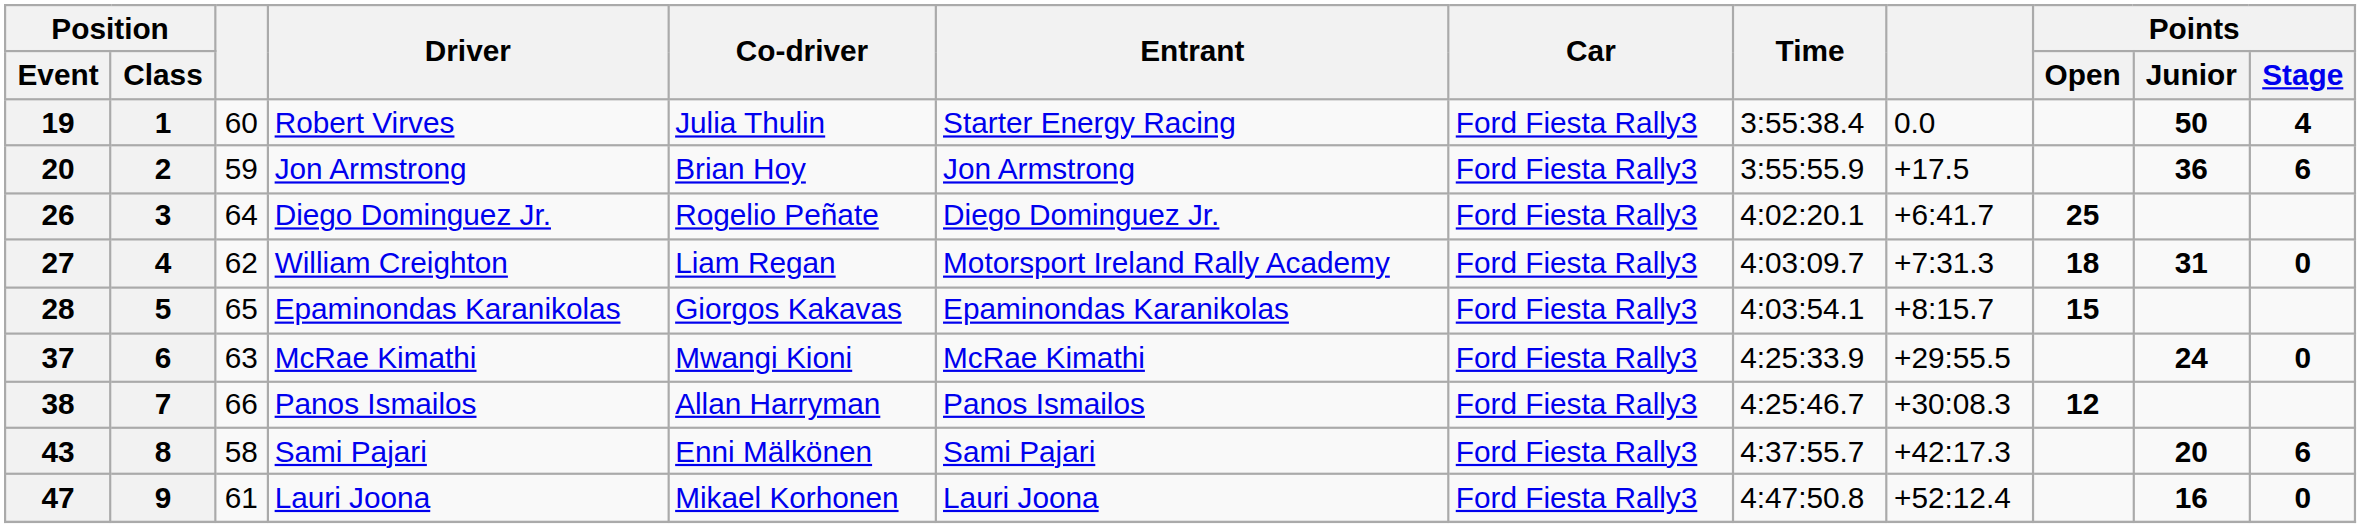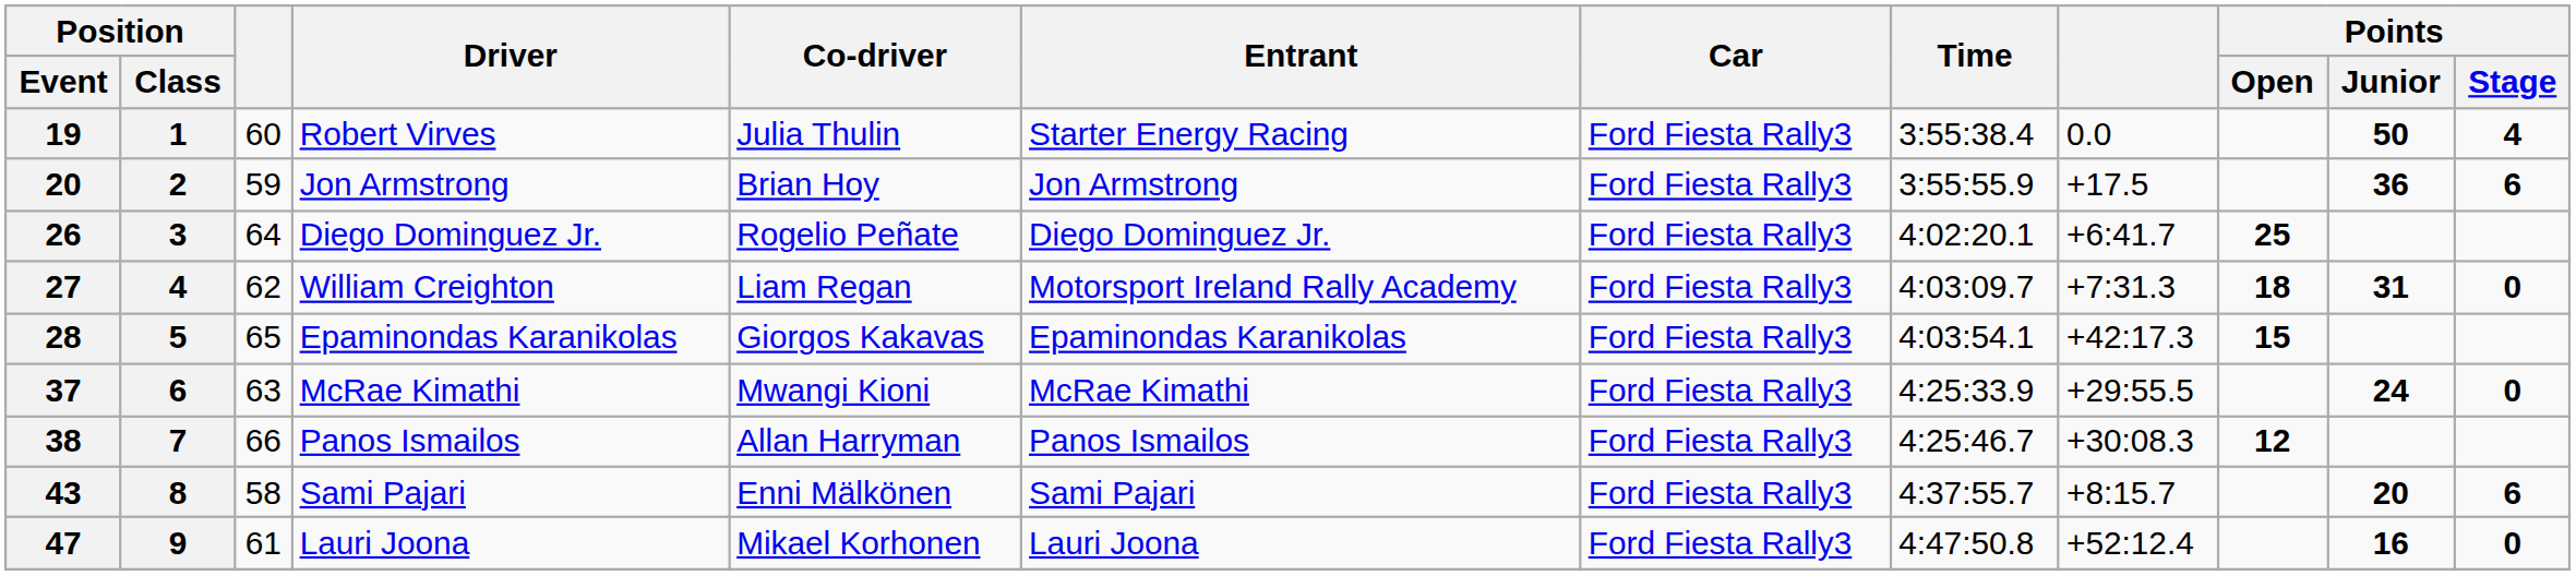 <table class="wikitable" width=85% style="font-size: 85%;">
 <tr>
 <th colspan="2">Position</th>
 <th rowspan="2"></th>
 <th rowspan="2">Driver</th>
 <th rowspan="2">Co-driver</th>
 <th rowspan="2">Entrant</th>
 <th rowspan="2">Car</th>
 <th rowspan="2">Time</th>
 <th rowspan="2"></th>
 <th colspan="3">Points</th>
 </tr>
 <tr>
 <th>Event</th>
 <th>Class</th>
 <th>Open</th>
 <th>Junior</th>
 <th><a href='#'>Stage</a></th>
 </tr>
 <tr>
 <th>19</th>
 <th>1</th>
 <td align="center">60</td>
 <td><a href='#'>Robert Virves</a></td>
 <td><a href='#'>Julia Thulin</a></td>
 <td><a href='#'>Starter Energy Racing</a></td>
 <td><a href='#'>Ford Fiesta Rally3</a></td>
 <td>3:55:38.4</td>
 <td>0.0</td>
 <td></td>
 <td align="center"><strong>50</strong></td>
 <td align="center"><strong>4</strong></td>
 </tr>
 <tr>
 <th>20</th>
 <th>2</th>
 <td align="center">59</td>
 <td><a href='#'>Jon Armstrong</a></td>
 <td><a href='#'>Brian Hoy</a></td>
 <td><a href='#'>Jon Armstrong</a></td>
 <td><a href='#'>Ford Fiesta Rally3</a></td>
 <td>3:55:55.9</td>
 <td>+17.5</td>
 <td></td>
 <td align="center"><strong>36</strong></td>
 <td align="center"><strong>6</strong></td>
 </tr>
 <tr>
 <th>26</th>
 <th>3</th>
 <td align="center">64</td>
 <td><a href='#'>Diego Dominguez Jr.</a></td>
 <td><a href='#'>Rogelio Peñate</a></td>
 <td><a href='#'>Diego Dominguez Jr.</a></td>
 <td><a href='#'>Ford Fiesta Rally3</a></td>
 <td>4:02:20.1</td>
 <td>+6:41.7</td>
 <td align="center"><strong>25</strong></td>
 <td></td>
 <td></td>
 </tr>
 <tr>
 <th>27</th>
 <th>4</th>
 <td align="center">62</td>
 <td><a href='#'>William Creighton</a></td>
 <td><a href='#'>Liam Regan</a></td>
 <td><a href='#'>Motorsport Ireland Rally Academy</a></td>
 <td><a href='#'>Ford Fiesta Rally3</a></td>
 <td>4:03:09.7</td>
 <td>+7:31.3</td>
 <td align="center"><strong>18</strong></td>
 <td align="center"><strong>31</strong></td>
 <td align="center"><strong>0</strong></td>
 </tr>
 <tr>
 <th>28</th>
 <th>5</th>
 <td align="center">65</td>
 <td><a href='#'>Epaminondas Karanikolas</a></td>
 <td><a href='#'>Giorgos Kakavas</a></td>
 <td><a href='#'>Epaminondas Karanikolas</a></td>
 <td><a href='#'>Ford Fiesta Rally3</a></td>
 <td>4:03:54.1</td>
-<td>+8:15.7</td>
+<td>+42:17.3</td>
 <td align="center"><strong>15</strong></td>
 <td></td>
 <td></td>
 </tr>
 <tr>
 <th>37</th>
 <th>6</th>
 <td align="center">63</td>
 <td><a href='#'>McRae Kimathi</a></td>
 <td><a href='#'>Mwangi Kioni</a></td>
 <td><a href='#'>McRae Kimathi</a></td>
 <td><a href='#'>Ford Fiesta Rally3</a></td>
 <td>4:25:33.9</td>
 <td>+29:55.5</td>
 <td></td>
 <td align="center"><strong>24</strong></td>
 <td align="center"><strong>0</strong></td>
 </tr>
 <tr>
 <th>38</th>
 <th>7</th>
 <td align="center">66</td>
 <td><a href='#'>Panos Ismailos</a></td>
 <td><a href='#'>Allan Harryman</a></td>
 <td><a href='#'>Panos Ismailos</a></td>
 <td><a href='#'>Ford Fiesta Rally3</a></td>
 <td>4:25:46.7</td>
 <td>+30:08.3</td>
 <td align="center"><strong>12</strong></td>
 <td></td>
 <td></td>
 </tr>
 <tr>
 <th>43</th>
 <th>8</th>
 <td align="center">58</td>
 <td><a href='#'>Sami Pajari</a></td>
 <td><a href='#'>Enni Mälkönen</a></td>
 <td><a href='#'>Sami Pajari</a></td>
 <td><a href='#'>Ford Fiesta Rally3</a></td>
 <td>4:37:55.7</td>
-<td>+42:17.3</td>
+<td>+8:15.7</td>
 <td></td>
 <td align="center"><strong>20</strong></td>
 <td align="center"><strong>6</strong></td>
 </tr>
 <tr>
 <th>47</th>
 <th>9</th>
 <td align="center">61</td>
 <td><a href='#'>Lauri Joona</a></td>
 <td><a href='#'>Mikael Korhonen</a></td>
 <td><a href='#'>Lauri Joona</a></td>
 <td><a href='#'>Ford Fiesta Rally3</a></td>
 <td>4:47:50.8</td>
 <td>+52:12.4</td>
 <td></td>
 <td align="center"><strong>16</strong></td>
 <td align="center"><strong>0</strong></td>
 </tr>
 <tr>
 </tr>
 </table>
